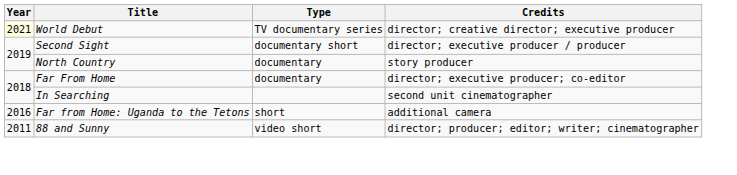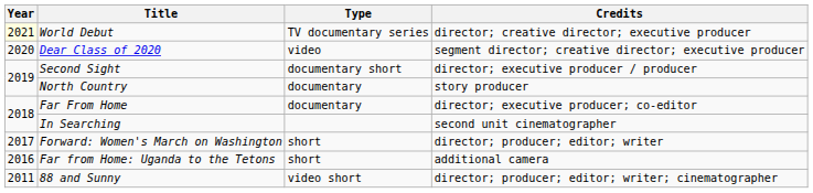 <table class="wikitable sortable">
 <tr>
 <th>Year</th>
 <th>Title</th>
 <th>Type</th>
 <th>Credits</th>
 </tr>
 <tr>
 <td style="background: lightyellow;">2021</td>
 <td><em>World Debut</em></td>
 <td>TV documentary series</td>
 <td>director; creative director; executive producer</td>
+</tr>
+<tr>
+<td>2020</td>
+<td><em><a href='#'>Dear Class of 2020</a></em></td>
+<td>video</td>
+<td>segment director; creative director; executive producer</td>
 </tr>
 <tr>
 <td rowspan="2">2019</td>
 <td><em>Second Sight</em></td>
 <td>documentary short</td>
 <td>director; executive producer / producer</td>
 </tr>
 <tr>
 <td><em>North Country</em></td>
 <td>documentary</td>
 <td>story producer</td>
 </tr>
 <tr>
 <td rowspan="2">2018</td>
 <td><em>Far From Home</em></td>
 <td>documentary</td>
 <td>director; executive producer; co-editor</td>
 </tr>
 <tr>
 <td><em>In Searching</em></td>
 <td></td>
 <td>second unit cinematographer</td>
 </tr>
 <tr>
+<td>2017</td>
+<td><em>Forward: Women's March on Washington</em></td>
+<td>short</td>
+<td>director; producer; editor; writer</td>
+</tr>
+<tr>
 <td>2016</td>
 <td><em>Far from Home: Uganda to the Tetons</em></td>
 <td>short</td>
 <td>additional camera</td>
 </tr>
 <tr>
 <td>2011</td>
 <td><em>88 and Sunny</em></td>
 <td>video short</td>
 <td>director; producer; editor; writer; cinematographer</td>
 </tr>
 </table>
